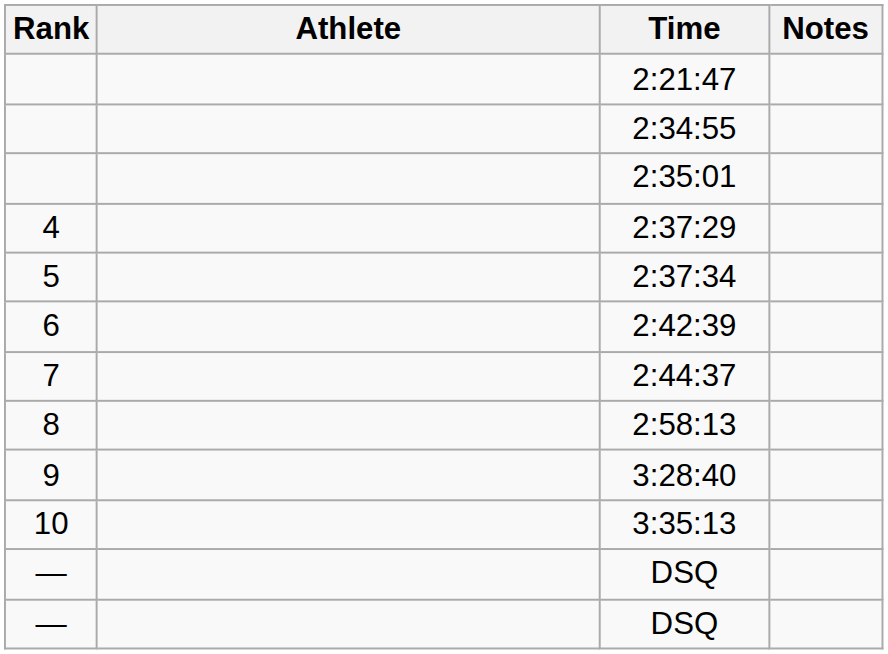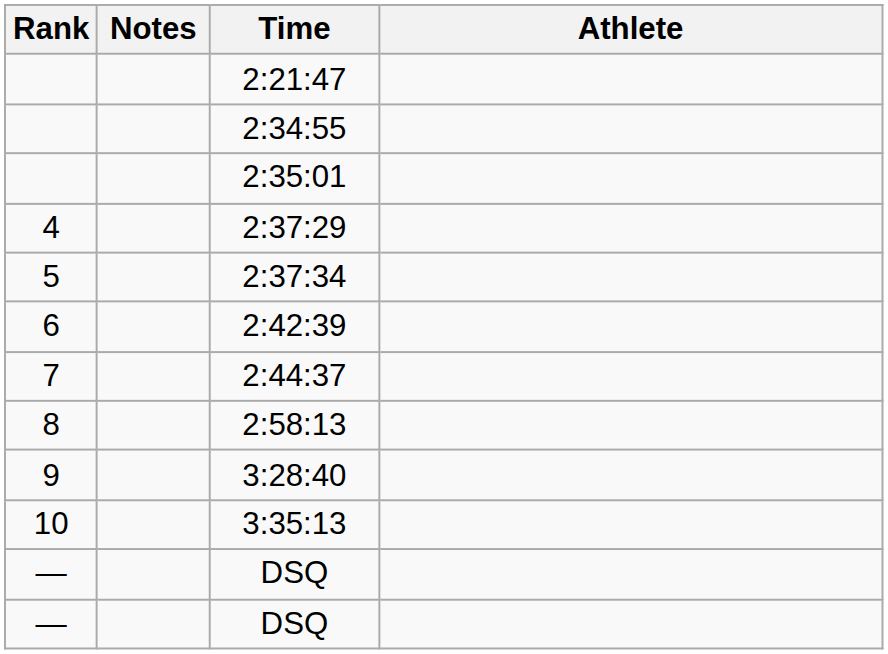 <table class="wikitable" style="text-align:center">
 <tr>
 <th width=40>Rank</th>
+<th width=50>Notes</th>
+<th width=80>Time</th>
 <th width=250>Athlete</th>
-<th width=80>Time</th>
-<th width=50>Notes</th>
 </tr>
 <tr>
 <td></td>
+<td></td>
+<td>2:21:47</td>
 <td align=left></td>
-<td>2:21:47</td>
-<td></td>
 </tr>
 <tr>
 <td></td>
+<td></td>
+<td>2:34:55</td>
 <td align=left></td>
-<td>2:34:55</td>
-<td></td>
 </tr>
 <tr>
 <td></td>
+<td></td>
+<td>2:35:01</td>
 <td align=left></td>
-<td>2:35:01</td>
-<td></td>
 </tr>
 <tr>
 <td>4</td>
+<td></td>
+<td>2:37:29</td>
 <td align=left></td>
-<td>2:37:29</td>
-<td></td>
 </tr>
 <tr>
 <td>5</td>
+<td></td>
+<td>2:37:34</td>
 <td align=left></td>
-<td>2:37:34</td>
-<td></td>
 </tr>
 <tr>
 <td>6</td>
+<td></td>
+<td>2:42:39</td>
 <td align=left></td>
-<td>2:42:39</td>
-<td></td>
 </tr>
 <tr>
 <td>7</td>
+<td></td>
+<td>2:44:37</td>
 <td align=left></td>
-<td>2:44:37</td>
-<td></td>
 </tr>
 <tr>
 <td>8</td>
+<td></td>
+<td>2:58:13</td>
 <td align=left></td>
-<td>2:58:13</td>
-<td></td>
 </tr>
 <tr>
 <td>9</td>
+<td></td>
+<td>3:28:40</td>
 <td align=left></td>
-<td>3:28:40</td>
-<td></td>
 </tr>
 <tr>
 <td>10</td>
+<td></td>
+<td>3:35:13</td>
 <td align=left></td>
-<td>3:35:13</td>
-<td></td>
 </tr>
 <tr>
 <td>—</td>
+<td></td>
+<td>DSQ</td>
 <td align=left></td>
-<td>DSQ</td>
-<td></td>
 </tr>
 <tr>
 <td>—</td>
+<td></td>
+<td>DSQ</td>
 <td align=left></td>
-<td>DSQ</td>
-<td></td>
 </tr>
 </table>
